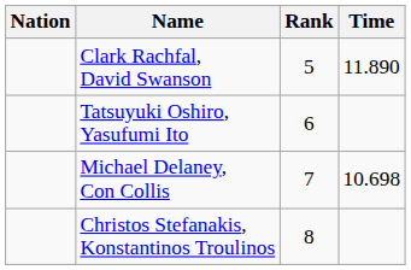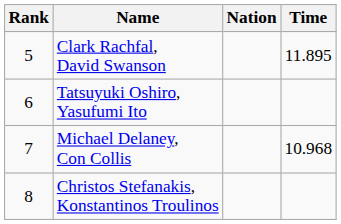 <table class="wikitable sortable" style="text-align:center">
 <tr>
+<th>Rank</th>
+<th>Name</th>
 <th>Nation</th>
-<th>Name</th>
-<th>Rank</th>
 <th>Time</th>
 </tr>
 <tr>
+<td>5</td>
+<td align=left><a href='#'>Clark Rachfal</a>,<br><a href='#'>David Swanson</a></td>
 <td align=left></td>
-<td align=left><a href='#'>Clark Rachfal</a>,<br><a href='#'>David Swanson</a></td>
-<td>5</td>
-<td>11.890</td>
+<td>11.895</td>
 </tr>
 <tr>
+<td>6</td>
+<td align=left><a href='#'>Tatsuyuki Oshiro</a>,<br><a href='#'>Yasufumi Ito</a></td>
 <td align=left></td>
-<td align=left><a href='#'>Tatsuyuki Oshiro</a>,<br><a href='#'>Yasufumi Ito</a></td>
-<td>6</td>
 <td></td>
 </tr>
 <tr>
+<td>7</td>
+<td align=left><a href='#'>Michael Delaney</a>,<br><a href='#'>Con Collis</a></td>
 <td align=left></td>
-<td align=left><a href='#'>Michael Delaney</a>,<br><a href='#'>Con Collis</a></td>
-<td>7</td>
-<td>10.698</td>
+<td>10.968</td>
 </tr>
 <tr>
+<td>8</td>
+<td align=left><a href='#'>Christos Stefanakis</a>,<br><a href='#'>Konstantinos Troulinos</a></td>
 <td align=left></td>
-<td align=left><a href='#'>Christos Stefanakis</a>,<br><a href='#'>Konstantinos Troulinos</a></td>
-<td>8</td>
 <td></td>
 </tr>
 </table>
